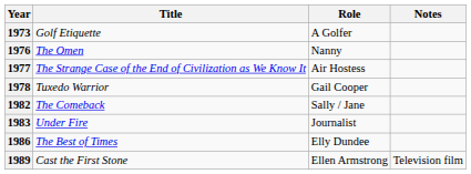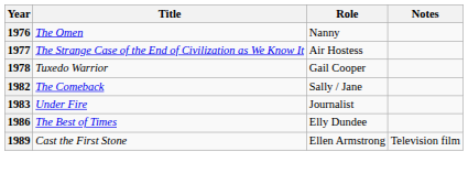 <table class="wikitable sortable plainrowheaders">
 <tr>
 <th>Year</th>
 <th>Title</th>
 <th>Role</th>
 <th>Notes</th>
-</tr>
-<tr>
-<th scope="row">1973</th>
-<td><em>Golf Etiquette</em></td>
-<td>A Golfer</td>
-<td></td>
 </tr>
 <tr>
 <th scope="row">1976</th>
 <td data-sort-value="Omen"><em><a href='#'>The Omen</a></em></td>
 <td>Nanny</td>
 <td></td>
 </tr>
 <tr>
 <th scope="row">1977</th>
 <td data-sort-value="Strange Case"><em><a href='#'>The Strange Case of the End of Civilization as We Know It</a></em></td>
 <td>Air Hostess</td>
 <td></td>
 </tr>
 <tr>
 <th scope="row">1978</th>
 <td><em>Tuxedo Warrior</em></td>
 <td>Gail Cooper</td>
 <td></td>
 </tr>
 <tr>
 <th scope="row">1982</th>
 <td data-sort-value="Comeback"><em><a href='#'>The Comeback</a></em></td>
 <td>Sally / Jane</td>
 <td></td>
 </tr>
 <tr>
 <th scope="row">1983</th>
 <td><em><a href='#'>Under Fire</a></em></td>
 <td>Journalist</td>
 <td></td>
 </tr>
 <tr>
 <th scope="row">1986</th>
 <td data-sort-value="Best"><em><a href='#'>The Best of Times</a></em></td>
 <td>Elly Dundee</td>
 <td></td>
 </tr>
 <tr>
 <th scope="row">1989</th>
 <td><em>Cast the First Stone</em></td>
 <td>Ellen Armstrong</td>
 <td>Television film</td>
 </tr>
 </table>
